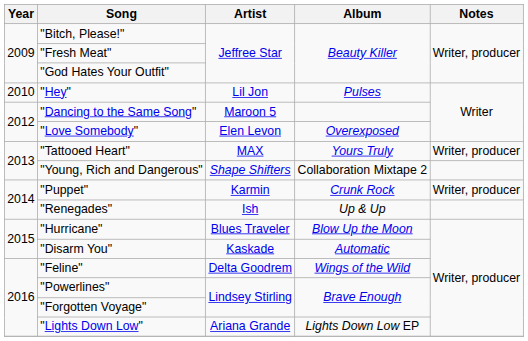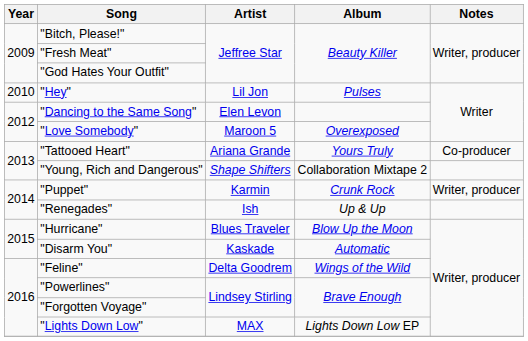 <table class="wikitable plainrowheaders" style="text-align:center;">
 <tr>
 <th scope="col">Year</th>
 <th scope="col">Song</th>
 <th scope="col">Artist</th>
 <th scope="col">Album</th>
 <th scope="col">Notes</th>
 </tr>
 <tr>
 <td rowspan="3">2009</td>
 <td align="left">"Bitch, Please!"</td>
 <td rowspan="3"><a href='#'>Jeffree Star</a></td>
 <td rowspan="3"><em><a href='#'>Beauty Killer</a></em></td>
 <td rowspan="3">Writer, producer</td>
 </tr>
 <tr>
 <td align="left">"Fresh Meat"</td>
 </tr>
 <tr>
 <td align="left">"God Hates Your Outfit"</td>
 </tr>
 <tr>
 <td>2010</td>
 <td align="left">"<a href='#'>Hey</a>"</td>
 <td><a href='#'>Lil Jon</a></td>
 <td><em><a href='#'>Pulses</a></em></td>
 <td rowspan="3">Writer</td>
 </tr>
 <tr>
 <td rowspan="2">2012</td>
 <td align="left">"<a href='#'>Dancing to the Same Song</a>"</td>
-<td><a href='#'>Maroon 5</a></td>
+<td><a href='#'>Elen Levon</a></td>
 <td></td>
 </tr>
 <tr>
 <td align="left">"<a href='#'>Love Somebody</a>"</td>
-<td><a href='#'>Elen Levon</a></td>
+<td><a href='#'>Maroon 5</a></td>
 <td><em><a href='#'>Overexposed</a></em></td>
 </tr>
 <tr>
 <td rowspan="2">2013</td>
 <td align="left">"Tattooed Heart"</td>
-<td><a href='#'>MAX</a></td>
+<td><a href='#'>Ariana Grande</a></td>
 <td><em><a href='#'>Yours Truly</a></em></td>
-<td>Writer, producer</td>
+<td>Co-producer</td>
 </tr>
 <tr>
 <td align="left">"Young, Rich and Dangerous"</td>
 <td><em><a href='#'>Shape Shifters</a></em></td>
 <td>Collaboration Mixtape 2</td>
 </tr>
 <tr>
 <td rowspan="2">2014</td>
 <td align="left">"Puppet"</td>
 <td><a href='#'>Karmin</a></td>
 <td><em><a href='#'>Crunk Rock</a></em></td>
 <td>Writer, producer</td>
 </tr>
 <tr>
 <td align="left">"Renegades"</td>
 <td><a href='#'>Ish</a></td>
 <td><em>Up & Up</em></td>
 </tr>
 <tr>
 <td rowspan="2">2015</td>
 <td align="left">"Hurricane"</td>
 <td><a href='#'>Blues Traveler</a></td>
 <td><em><a href='#'>Blow Up the Moon</a></em></td>
 <td rowspan="6">Writer, producer</td>
 </tr>
 <tr>
 <td align="left">"Disarm You"</td>
 <td><a href='#'>Kaskade</a></td>
 <td><em><a href='#'>Automatic</a></em></td>
 </tr>
 <tr>
 <td rowspan="4">2016</td>
 <td align="left">"Feline"</td>
 <td><a href='#'>Delta Goodrem</a></td>
 <td><em><a href='#'>Wings of the Wild</a></em></td>
 </tr>
 <tr>
 <td align="left">"Powerlines"</td>
 <td rowspan="2"><a href='#'>Lindsey Stirling</a></td>
 <td rowspan="2"><em><a href='#'>Brave Enough</a></em></td>
 </tr>
 <tr>
 <td align="left">"Forgotten Voyage"</td>
 </tr>
 <tr>
 <td align="left">"<a href='#'>Lights Down Low</a>"</td>
-<td><a href='#'>Ariana Grande</a></td>
+<td><a href='#'>MAX</a></td>
 <td><em>Lights Down Low</em> EP</td>
 </tr>
 <tr>
 </tr>
 </table>
